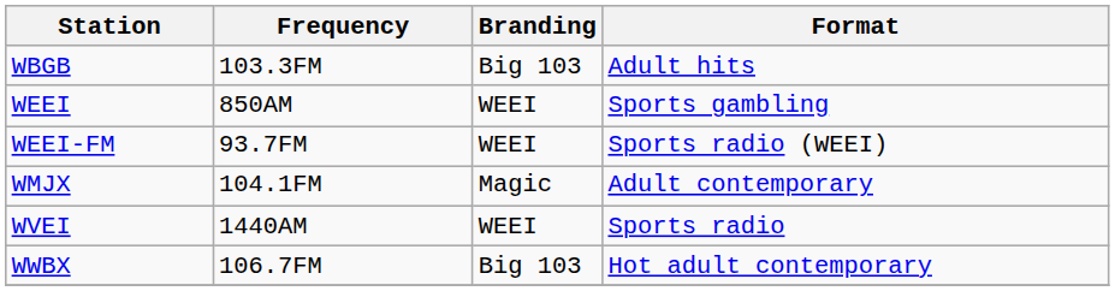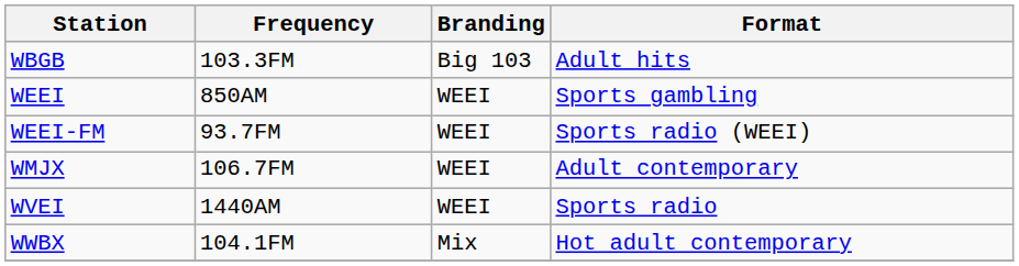 <table class="wikitable sortable" style="width:45em;">
 <tr>
 <th style="width:20%">Station</th>
 <th style="width:25%">Frequency</th>
 <th style="width:5%">Branding</th>
 <th style="width:50%">Format</th>
 </tr>
 <tr>
 <td><a href='#'>WBGB</a></td>
 <td>103.3FM</td>
 <td>Big 103</td>
 <td><a href='#'>Adult hits</a></td>
 </tr>
 <tr>
 <td><a href='#'>WEEI</a></td>
 <td>850AM</td>
 <td>WEEI</td>
 <td><a href='#'>Sports gambling</a></td>
 </tr>
 <tr>
 <td><a href='#'>WEEI-FM</a></td>
 <td>93.7FM</td>
 <td>WEEI</td>
 <td><a href='#'>Sports radio</a> (WEEI)</td>
 </tr>
 <tr>
 <td><a href='#'>WMJX</a></td>
-<td>104.1FM</td>
-<td>Magic</td>
+<td>106.7FM</td>
+<td>WEEI</td>
 <td><a href='#'>Adult contemporary</a></td>
 </tr>
 <tr>
 <td><a href='#'>WVEI</a></td>
 <td>1440AM</td>
 <td>WEEI</td>
 <td><a href='#'>Sports radio</a></td>
 </tr>
 <tr>
 <td><a href='#'>WWBX</a></td>
-<td>106.7FM</td>
-<td>Big 103</td>
+<td>104.1FM</td>
+<td>Mix</td>
 <td><a href='#'>Hot adult contemporary</a></td>
 </tr>
 <tr>
 </tr>
 </table>
